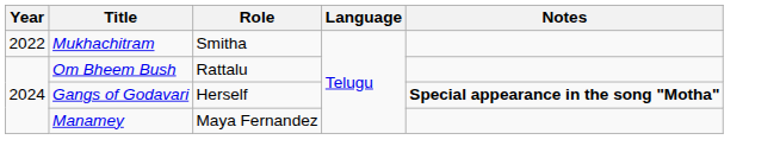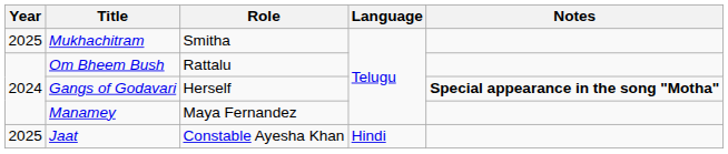 <table class="wikitable">
 <tr>
 <th>Year</th>
 <th>Title</th>
 <th>Role</th>
 <th>Language</th>
 <th>Notes</th>
 </tr>
 <tr>
-<td>2022</td>
+<td>2025</td>
 <td><em><a href='#'>Mukhachitram</a></em></td>
 <td>Smitha</td>
 <td rowspan="4"><a href='#'>Telugu</a></td>
 <td></td>
 </tr>
 <tr>
 <td rowspan="3">2024</td>
 <td><em><a href='#'>Om Bheem Bush</a></em></td>
 <td>Rattalu</td>
 <td></td>
 </tr>
 <tr>
 <td><em><a href='#'>Gangs of Godavari</a></em></td>
 <td>Herself</td>
 <td><strong>Special appearance in the song "Motha"</strong></td>
 </tr>
 <tr>
 <td><em><a href='#'>Manamey</a></em></td>
 <td>Maya Fernandez</td>
 <td></td>
 </tr>
+<tr>
+<td>2025</td>
+<td><em><a href='#'>Jaat</a></em></td>
+<td><a href='#'>Constable</a> Ayesha Khan</td>
+<td><a href='#'>Hindi</a></td>
+<td></td>
+</tr>
 </table>
